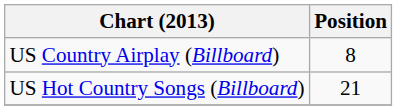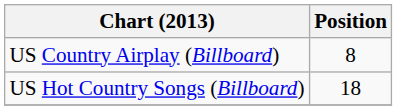 <table class="wikitable sortable">
 <tr>
 <th scope="col">Chart (2013)</th>
 <th scope="col">Position</th>
 </tr>
 <tr>
 <td>US <a href='#'>Country Airplay</a> (<em><a href='#'>Billboard</a></em>)</td>
 <td align="center">8</td>
 </tr>
 <tr>
 <td>US <a href='#'>Hot Country Songs</a> (<em><a href='#'>Billboard</a></em>)</td>
-<td align="center">21</td>
+<td align="center">18</td>
 </tr>
 <tr>
 </tr>
 </table>
